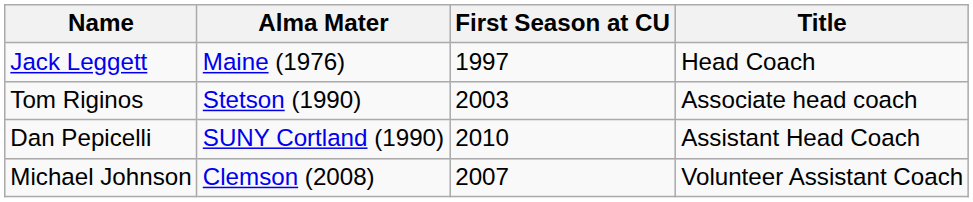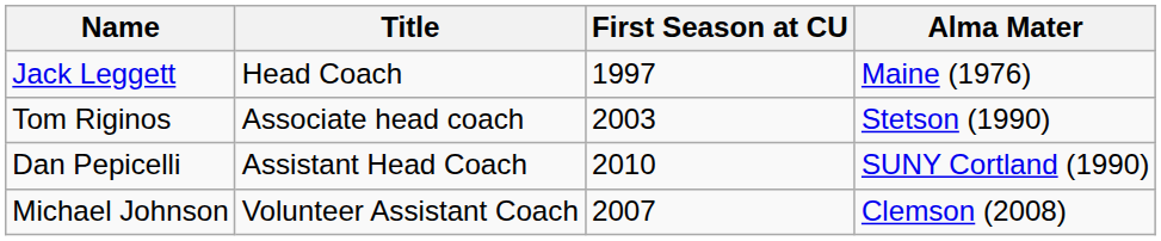 <table class="wikitable">
 <tr>
 <th>Name</th>
+<th>Title</th>
+<th>First Season at CU</th>
 <th>Alma Mater</th>
-<th>First Season at CU</th>
-<th>Title</th>
 </tr>
 <tr>
 <td><a href='#'>Jack Leggett</a></td>
+<td>Head Coach</td>
+<td>1997</td>
 <td><a href='#'>Maine</a> (1976)</td>
-<td>1997</td>
-<td>Head Coach</td>
 </tr>
 <tr>
 <td>Tom Riginos</td>
+<td>Associate head coach</td>
+<td>2003</td>
 <td><a href='#'>Stetson</a> (1990)</td>
-<td>2003</td>
-<td>Associate head coach</td>
 </tr>
 <tr>
 <td>Dan Pepicelli</td>
+<td>Assistant Head Coach</td>
+<td>2010</td>
 <td><a href='#'>SUNY Cortland</a> (1990)</td>
-<td>2010</td>
-<td>Assistant Head Coach</td>
 </tr>
 <tr>
 <td>Michael Johnson</td>
+<td>Volunteer Assistant Coach</td>
+<td>2007</td>
 <td><a href='#'>Clemson</a> (2008)</td>
-<td>2007</td>
-<td>Volunteer Assistant Coach</td>
 </tr>
 </table>
